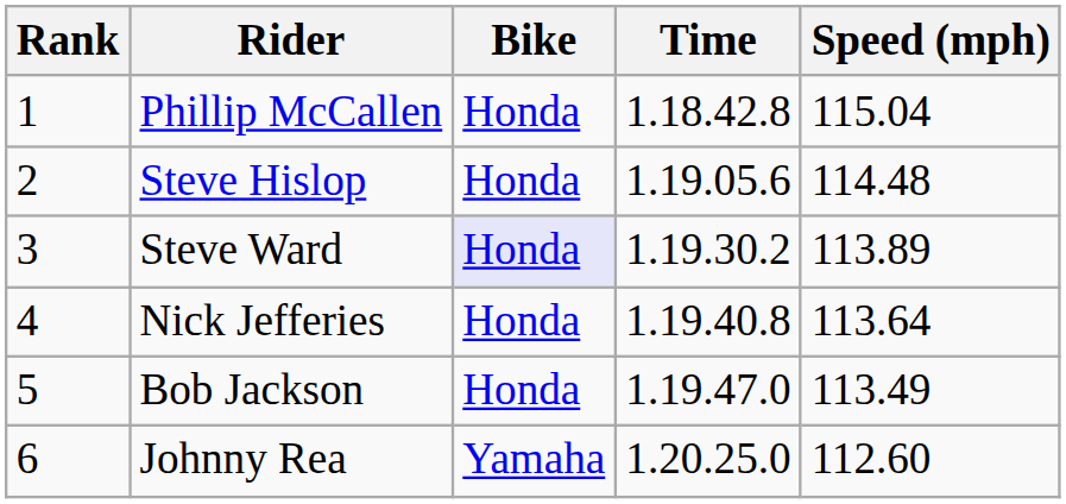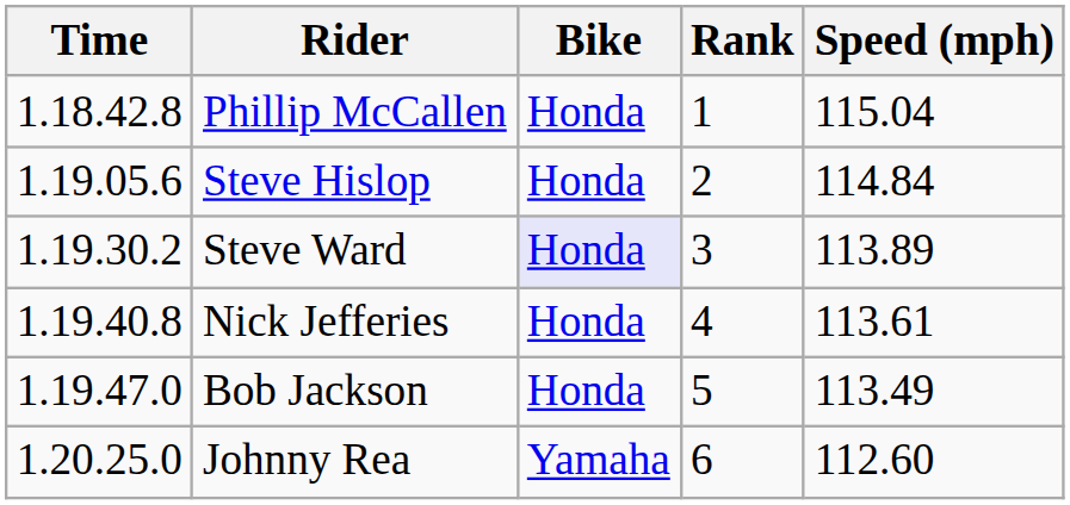 <table class="wikitable">
 <tr>
-<th>Rank</th>
+<th>Time</th>
 <th>Rider</th>
 <th>Bike</th>
-<th>Time</th>
+<th>Rank</th>
 <th>Speed (mph)</th>
 </tr>
 <tr>
-<td>1</td>
+<td>1.18.42.8</td>
 <td> <a href='#'>Phillip McCallen</a></td>
 <td><a href='#'>Honda</a></td>
-<td>1.18.42.8</td>
+<td>1</td>
 <td>115.04</td>
 </tr>
 <tr>
-<td>2</td>
+<td>1.19.05.6</td>
 <td> <a href='#'>Steve Hislop</a></td>
 <td><a href='#'>Honda</a></td>
-<td>1.19.05.6</td>
-<td>114.48</td>
+<td>2</td>
+<td>114.84</td>
 </tr>
 <tr>
-<td>3</td>
+<td>1.19.30.2</td>
 <td> Steve Ward</td>
 <td style="background: lavender;"><a href='#'>Honda</a></td>
-<td>1.19.30.2</td>
+<td>3</td>
 <td>113.89</td>
 </tr>
 <tr>
-<td>4</td>
+<td>1.19.40.8</td>
 <td> Nick Jefferies</td>
 <td><a href='#'>Honda</a></td>
-<td>1.19.40.8</td>
-<td>113.64</td>
+<td>4</td>
+<td>113.61</td>
 </tr>
 <tr>
-<td>5</td>
+<td>1.19.47.0</td>
 <td> Bob Jackson</td>
 <td><a href='#'>Honda</a></td>
-<td>1.19.47.0</td>
+<td>5</td>
 <td>113.49</td>
 </tr>
 <tr>
-<td>6</td>
+<td>1.20.25.0</td>
 <td> Johnny Rea</td>
 <td><a href='#'>Yamaha</a></td>
-<td>1.20.25.0</td>
+<td>6</td>
 <td>112.60</td>
 </tr>
 </table>
